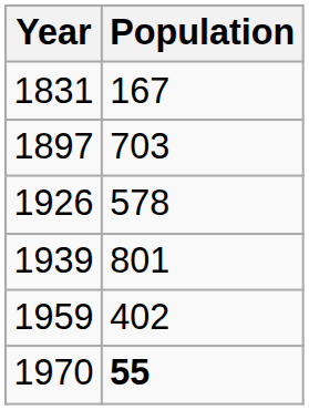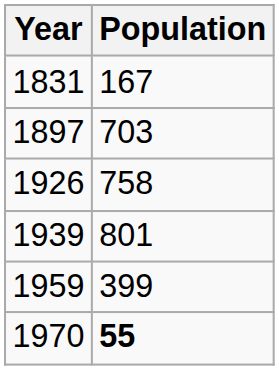 <table class="wikitable">
 <tr>
 <th>Year</th>
 <th>Population</th>
 </tr>
 <tr>
 <td>1831</td>
 <td>167</td>
 </tr>
 <tr>
 <td>1897</td>
 <td>703</td>
 </tr>
 <tr>
 <td>1926</td>
-<td>578</td>
+<td>758</td>
 </tr>
 <tr>
 <td>1939</td>
 <td>801</td>
 </tr>
 <tr>
 <td>1959</td>
-<td>402</td>
+<td>399</td>
 </tr>
 <tr>
 <td>1970</td>
 <td><strong>55</strong></td>
 </tr>
 </table>
